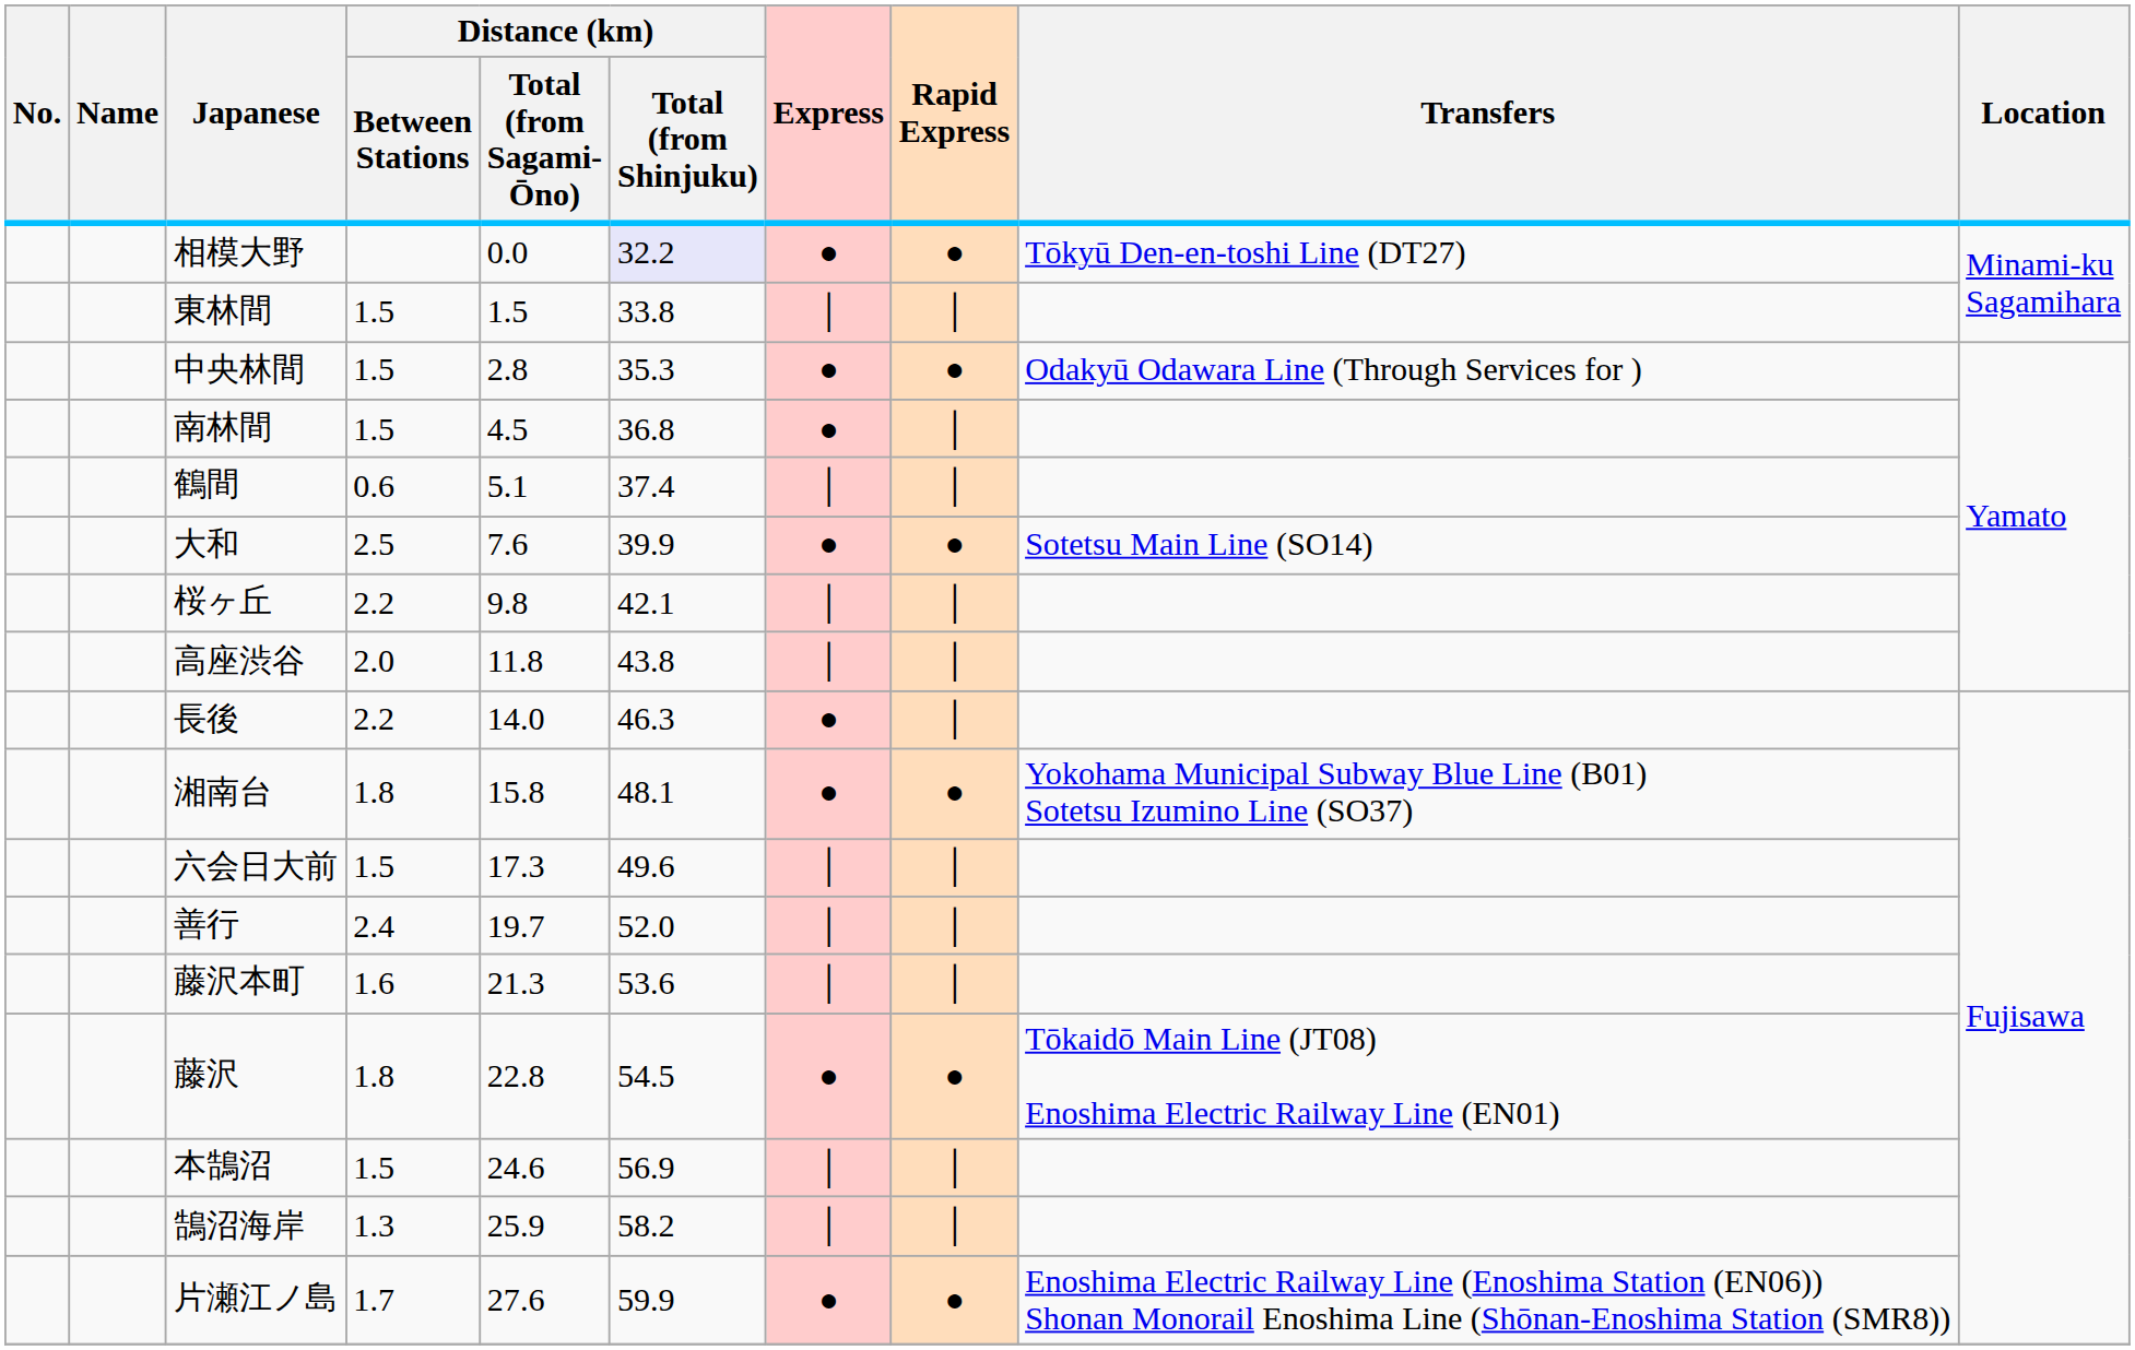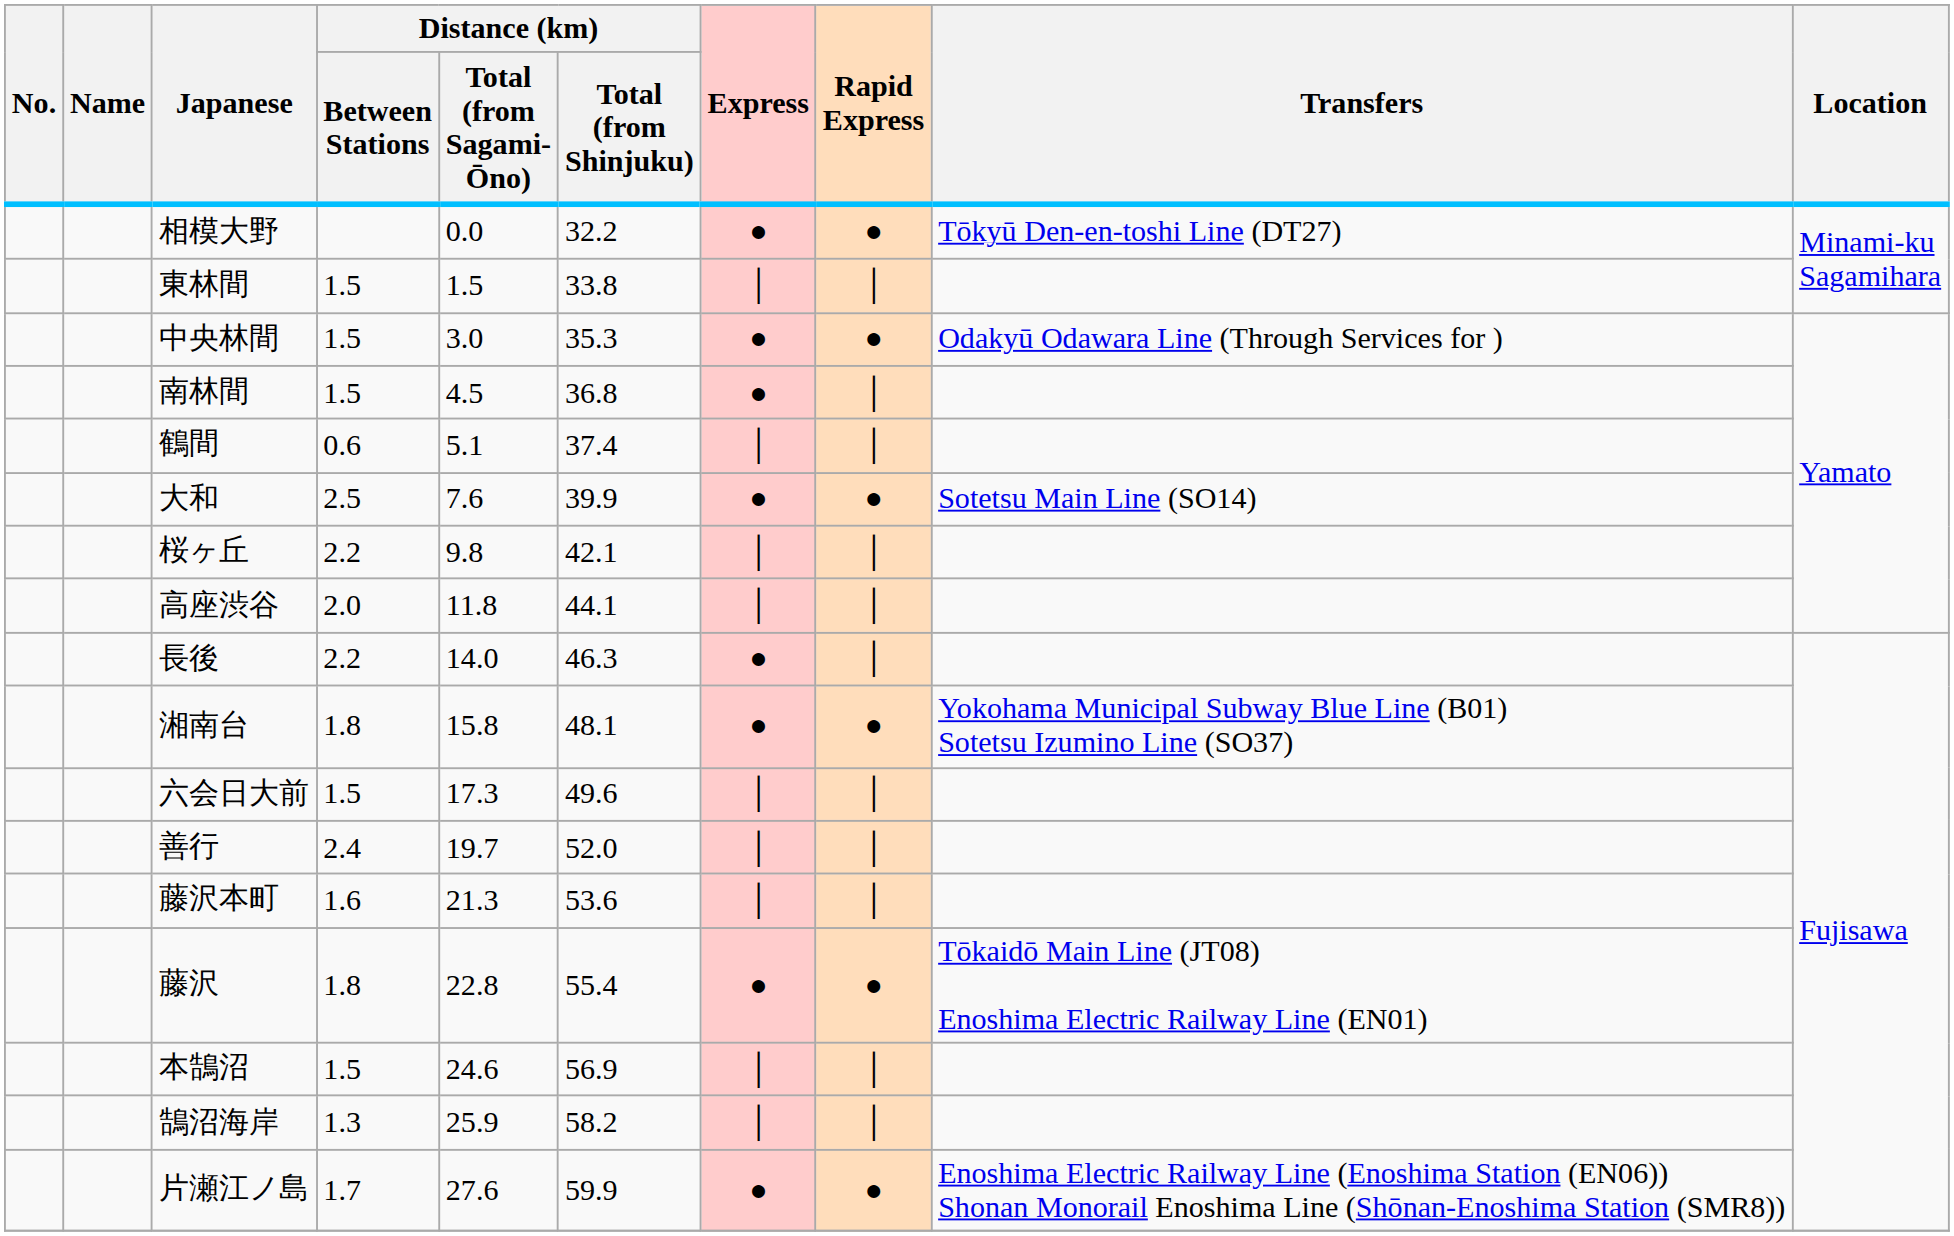 <table class="wikitable" rules="all">
 <tr>
 <th style="border-bottom:3px solid deepskyblue;" rowspan="2">No.</th>
 <th style="border-bottom:3px solid deepskyblue;" rowspan="2">Name</th>
 <th style="border-bottom:3px solid deepskyblue;" rowspan="2">Japanese</th>
 <th style="width:5em;" colspan="3">Distance (km)</th>
 <th style="background:#fcc; width:1em; border-bottom:3px solid deepskyblue;" rowspan="2">Express</th>
 <th style="background:#fdb; width:1em; border-bottom:3px solid deepskyblue;" rowspan="2">Rapid Express</th>
 <th style="border-bottom:3px solid deepskyblue;" rowspan="2">Transfers</th>
 <th rowspan="2" style="text-align:center; border-bottom:3px solid deepskyblue;">Location</th>
 </tr>
 <tr>
 <th style="width:2em; border-bottom:3px solid deepskyblue;">Between<br>Stations</th>
 <th style="width:2.5em; border-bottom:3px solid deepskyblue;">Total<br>(from Sagami-Ōno)</th>
 <th style="width:2.5em; border-bottom:3px solid deepskyblue;">Total<br>(from Shinjuku)</th>
 </tr>
 <tr>
 <td></td>
 <td></td>
 <td>相模大野</td>
 <td></td>
 <td>0.0</td>
-<td style="background: lavender;">32.2</td>
+<td>32.2</td>
 <td style="background:#fcc; text-align:center;">●</td>
 <td style="background:#fdb; text-align:center;">●</td>
 <td> <a href='#'>Tōkyū Den-en-toshi Line</a> (DT27)</td>
 <td rowspan="2"><a href='#'>Minami-ku</a><br><a href='#'>Sagamihara</a></td>
 </tr>
 <tr>
 <td></td>
 <td></td>
 <td>東林間</td>
 <td>1.5</td>
 <td>1.5</td>
 <td>33.8</td>
 <td style="background:#fcc; text-align:center;">│</td>
 <td style="background:#fdb; text-align:center;">│</td>
 <td></td>
 </tr>
 <tr>
 <td></td>
 <td></td>
 <td>中央林間</td>
 <td>1.5</td>
-<td>2.8</td>
+<td>3.0</td>
 <td>35.3</td>
 <td style="background:#fcc; text-align:center;">●</td>
 <td style="background:#fdb; text-align:center;">●</td>
 <td> <a href='#'>Odakyū Odawara Line</a> (Through Services for )</td>
 <td rowspan="6"><a href='#'>Yamato</a></td>
 </tr>
 <tr>
 <td></td>
 <td></td>
 <td>南林間</td>
 <td>1.5</td>
 <td>4.5</td>
 <td>36.8</td>
 <td style="background:#fcc; text-align:center;">●</td>
 <td style="background:#fdb; text-align:center;">│</td>
 <td></td>
 </tr>
 <tr>
 <td></td>
 <td></td>
 <td>鶴間</td>
 <td>0.6</td>
 <td>5.1</td>
 <td>37.4</td>
 <td style="background:#fcc; text-align:center;">│</td>
 <td style="background:#fdb; text-align:center;">│</td>
 <td></td>
 </tr>
 <tr>
 <td></td>
 <td></td>
 <td>大和</td>
 <td>2.5</td>
 <td>7.6</td>
 <td>39.9</td>
 <td style="background:#fcc; text-align:center;">●</td>
 <td style="background:#fdb; text-align:center;">●</td>
 <td> <a href='#'>Sotetsu Main Line</a> (SO14)</td>
 </tr>
 <tr>
 <td></td>
 <td></td>
 <td>桜ヶ丘</td>
 <td>2.2</td>
 <td>9.8</td>
 <td>42.1</td>
 <td style="background:#fcc; text-align:center;">│</td>
 <td style="background:#fdb; text-align:center;">│</td>
 <td></td>
 </tr>
 <tr>
 <td></td>
 <td></td>
 <td>高座渋谷</td>
 <td>2.0</td>
 <td>11.8</td>
-<td>43.8</td>
+<td>44.1</td>
 <td style="background:#fcc; text-align:center;">│</td>
 <td style="background:#fdb; text-align:center;">│</td>
 <td></td>
 </tr>
 <tr>
 <td></td>
 <td></td>
 <td>長後</td>
 <td>2.2</td>
 <td>14.0</td>
 <td>46.3</td>
 <td style="background:#fcc; text-align:center;">●</td>
 <td style="background:#fdb; text-align:center;">│</td>
 <td></td>
 <td rowspan="9"><a href='#'>Fujisawa</a></td>
 </tr>
 <tr>
 <td></td>
 <td></td>
 <td>湘南台</td>
 <td>1.8</td>
 <td>15.8</td>
 <td>48.1</td>
 <td style="background:#fcc; text-align:center;">●</td>
 <td style="background:#fdb; text-align:center;">●</td>
 <td> <a href='#'>Yokohama Municipal Subway Blue Line</a> (B01)<br> <a href='#'>Sotetsu Izumino Line</a> (SO37)</td>
 </tr>
 <tr>
 <td></td>
 <td></td>
 <td>六会日大前</td>
 <td>1.5</td>
 <td>17.3</td>
 <td>49.6</td>
 <td style="background:#fcc; text-align:center;">│</td>
 <td style="background:#fdb; text-align:center;">│</td>
 <td></td>
 </tr>
 <tr>
 <td></td>
 <td></td>
 <td>善行</td>
 <td>2.4</td>
 <td>19.7</td>
 <td>52.0</td>
 <td style="background:#fcc; text-align:center;">│</td>
 <td style="background:#fdb; text-align:center;">│</td>
 <td></td>
 </tr>
 <tr>
 <td></td>
 <td></td>
 <td>藤沢本町</td>
 <td>1.6</td>
 <td>21.3</td>
 <td>53.6</td>
 <td style="background:#fcc; text-align:center;">│</td>
 <td style="background:#fdb; text-align:center;">│</td>
 <td></td>
 </tr>
 <tr>
 <td></td>
 <td></td>
 <td>藤沢</td>
 <td>1.8</td>
 <td>22.8</td>
-<td>54.5</td>
+<td>55.4</td>
 <td style="background:#fcc; text-align:center;">●</td>
 <td style="background:#fdb; text-align:center;">●</td>
 <td> <a href='#'>Tōkaidō Main Line</a> (JT08)<br><br> <a href='#'>Enoshima Electric Railway Line</a> (EN01)</td>
 </tr>
 <tr>
 <td></td>
 <td></td>
 <td>本鵠沼</td>
 <td>1.5</td>
 <td>24.6</td>
 <td>56.9</td>
 <td style="background:#fcc; text-align:center;">│</td>
 <td style="background:#fdb; text-align:center;">│</td>
 <td></td>
 </tr>
 <tr>
 <td></td>
 <td></td>
 <td>鵠沼海岸</td>
 <td>1.3</td>
 <td>25.9</td>
 <td>58.2</td>
 <td style="background:#fcc; text-align:center;">│</td>
 <td style="background:#fdb; text-align:center;">│</td>
 <td></td>
 </tr>
 <tr>
 <td></td>
 <td></td>
 <td>片瀬江ノ島</td>
 <td>1.7</td>
 <td>27.6</td>
 <td>59.9</td>
 <td style="background:#fcc; text-align:center;">●</td>
 <td style="background:#fdb; text-align:center;">●</td>
 <td> <a href='#'>Enoshima Electric Railway Line</a> (<a href='#'>Enoshima Station</a> (EN06))<br> <a href='#'>Shonan Monorail</a> Enoshima Line (<a href='#'>Shōnan-Enoshima Station</a> (SMR8))</td>
 </tr>
 <tr>
 </tr>
 </table>
